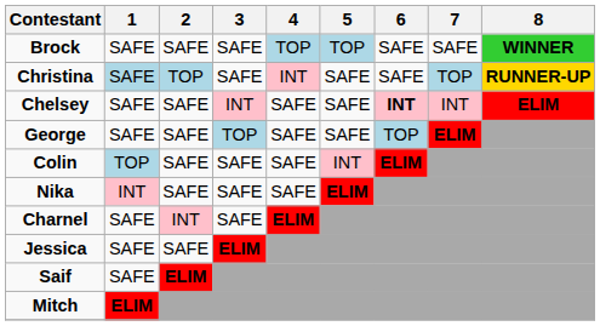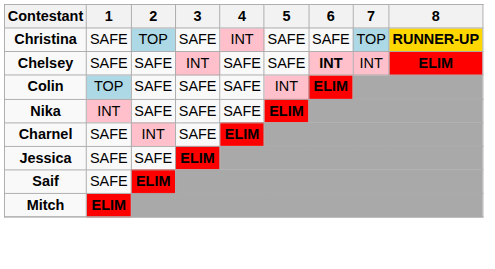 <table class="wikitable" border="1" class="wikitable" style="text-align:center;font-size:96%">
 <tr>
 <th>Contestant</th>
 <th>1</th>
 <th>2</th>
 <th>3</th>
 <th>4</th>
 <th>5</th>
 <th>6</th>
 <th>7</th>
 <th>8</th>
 </tr>
 <tr>
-<td><strong>Brock</strong></td>
+<td><strong>Christina</strong></td>
 <td>SAFE</td>
-<td>SAFE</td>
-<td>SAFE</td>
-<td style="background:lightblue;">TOP</td>
-<td style="background:lightblue;">TOP</td>
-<td>SAFE</td>
-<td>SAFE</td>
-<td style="background:limegreen;"><strong>WINNER</strong></td>
-</tr>
-<tr>
-<td><strong>Christina</strong></td>
-<td style="background: lightblue;">SAFE</td>
 <td style="background:lightblue;">TOP</td>
 <td>SAFE</td>
 <td style="background:pink;">INT</td>
 <td>SAFE</td>
 <td>SAFE</td>
 <td style="background:lightblue;">TOP</td>
 <td style="background:gold;"><strong>RUNNER-UP</strong></td>
 </tr>
 <tr>
 <td><strong>Chelsey</strong></td>
 <td>SAFE</td>
 <td>SAFE</td>
 <td style="background:pink;">INT</td>
 <td>SAFE</td>
 <td>SAFE</td>
 <td style="background:pink;"><strong>INT</strong></td>
 <td style="background:pink;">INT</td>
 <td style="background:red;"><strong>ELIM</strong></td>
-</tr>
-<tr>
-<td><strong>George</strong></td>
-<td>SAFE</td>
-<td>SAFE</td>
-<td style="background:lightblue;">TOP</td>
-<td>SAFE</td>
-<td>SAFE</td>
-<td style="background:lightblue;">TOP</td>
-<td style="background:red;"><strong>ELIM</strong></td>
-<td bgcolor=darkgray></td>
 </tr>
 <tr>
 <td><strong>Colin</strong></td>
 <td style="background:lightblue;">TOP</td>
 <td>SAFE</td>
 <td>SAFE</td>
 <td>SAFE</td>
 <td style="background:pink;">INT</td>
 <td style="background:red;"><strong>ELIM</strong></td>
 <td colspan="2" bgcolor=darkgray></td>
 </tr>
 <tr>
 <td><strong>Nika</strong></td>
 <td style="background:pink;">INT</td>
 <td>SAFE</td>
 <td>SAFE</td>
 <td>SAFE</td>
 <td style="background:red;"><strong>ELIM</strong></td>
 <td colspan="3" bgcolor=darkgray></td>
 </tr>
 <tr>
 <td><strong>Charnel</strong></td>
 <td>SAFE</td>
 <td style="background:pink;">INT</td>
 <td>SAFE</td>
 <td style="background:red;"><strong>ELIM</strong></td>
 <td colspan="4" bgcolor=darkgray></td>
 </tr>
 <tr>
 <td><strong>Jessica</strong></td>
 <td>SAFE</td>
 <td>SAFE</td>
 <td style="background:red;"><strong>ELIM</strong></td>
 <td colspan="5" bgcolor=darkgray></td>
 </tr>
 <tr>
 <td><strong>Saif</strong></td>
 <td>SAFE</td>
 <td style="background:red;"><strong>ELIM</strong></td>
 <td colspan="6" bgcolor=darkgray></td>
 </tr>
 <tr>
 <td><strong>Mitch</strong></td>
 <td style="background:red;"><strong>ELIM</strong></td>
 <td colspan="7" bgcolor=darkgray></td>
 </tr>
 <tr>
 </tr>
 </table>
